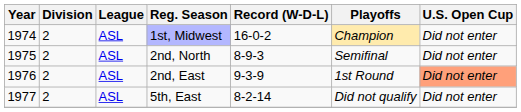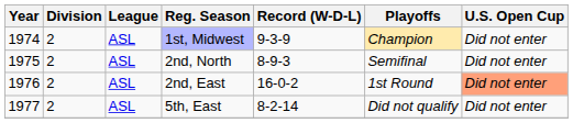 <table class="wikitable">
 <tr>
 <th>Year</th>
 <th>Division</th>
 <th>League</th>
 <th>Reg. Season</th>
 <th>Record (W-D-L)</th>
 <th>Playoffs</th>
 <th>U.S. Open Cup</th>
 </tr>
 <tr>
 <td>1974</td>
 <td>2</td>
 <td><a href='#'>ASL</a></td>
 <td bgcolor="B3B7FF">1st, Midwest</td>
-<td>16-0-2</td>
+<td>9-3-9</td>
 <td bgcolor="FFEBAD"><em>Champion</em></td>
 <td><em>Did not enter</em></td>
 </tr>
 <tr>
 <td>1975</td>
 <td>2</td>
 <td><a href='#'>ASL</a></td>
 <td>2nd, North</td>
 <td>8-9-3</td>
 <td><em>Semifinal</em></td>
 <td><em>Did not enter</em></td>
 </tr>
 <tr>
 <td>1976</td>
 <td>2</td>
 <td><a href='#'>ASL</a></td>
 <td>2nd, East</td>
-<td>9-3-9</td>
+<td>16-0-2</td>
 <td><em>1st Round</em></td>
 <td style="background: lightsalmon;"><em>Did not enter</em></td>
 </tr>
 <tr>
 <td>1977</td>
 <td>2</td>
 <td><a href='#'>ASL</a></td>
 <td>5th, East</td>
 <td>8-2-14</td>
 <td><em>Did not qualify</em></td>
 <td><em>Did not enter</em></td>
 </tr>
 <tr>
 </tr>
 </table>
